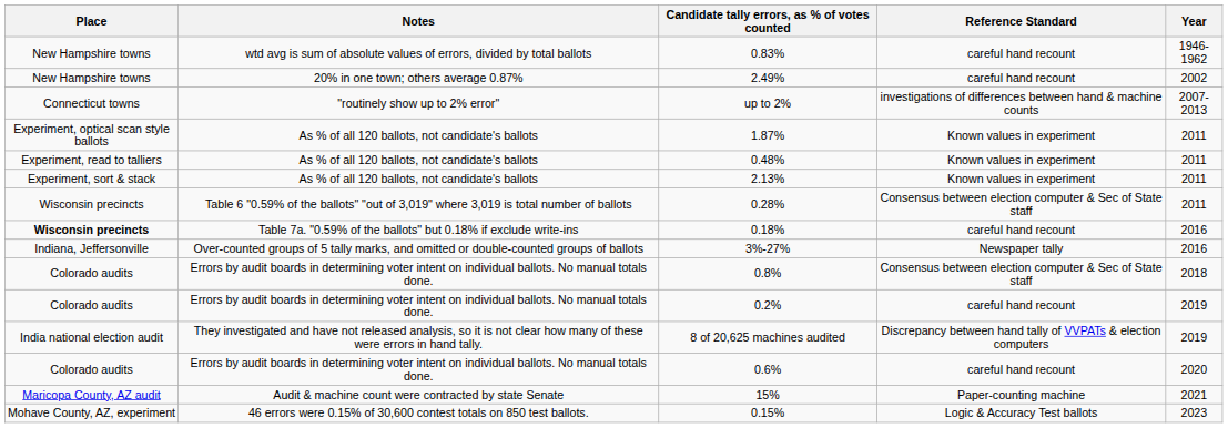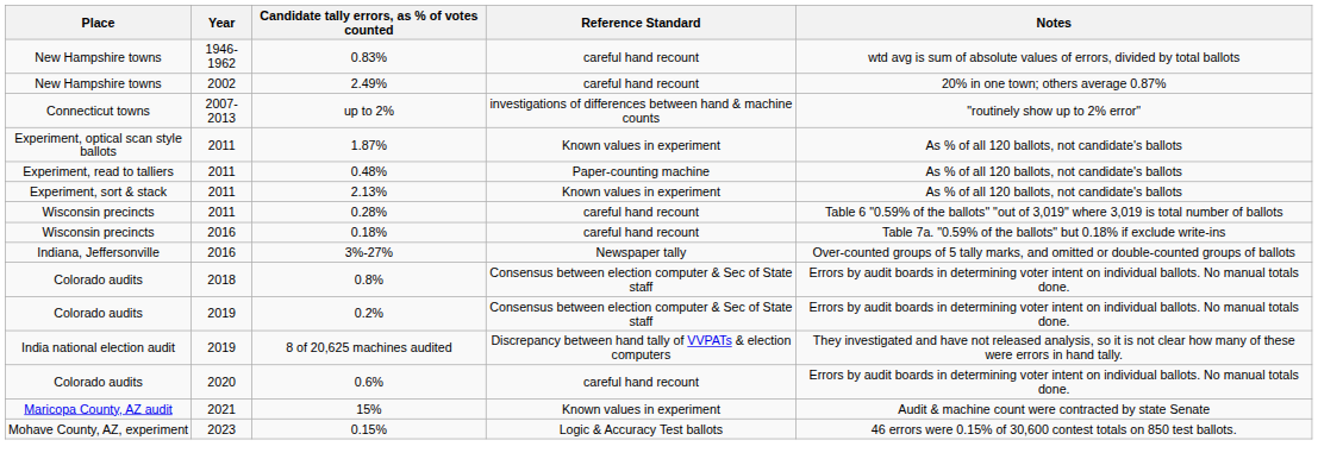 <table class="wikitable sortable" style="font-size: 95%; text-align: center; ">
 <tr>
 <th>Place</th>
-<th>Notes</th>
+<th>Year</th>
 <th>Candidate tally errors, as % of votes counted</th>
 <th>Reference Standard</th>
-<th>Year</th>
+<th>Notes</th>
 </tr>
 <tr>
 <td>New Hampshire towns</td>
-<td>wtd avg is sum of absolute values of errors, divided by total ballots</td>
+<td>1946-1962</td>
 <td>0.83%</td>
 <td>careful hand recount</td>
-<td>1946-1962</td>
+<td>wtd avg is sum of absolute values of errors, divided by total ballots</td>
 </tr>
 <tr>
 <td>New Hampshire towns</td>
-<td>20% in one town; others average 0.87%</td>
+<td>2002</td>
 <td>2.49%</td>
 <td>careful hand recount</td>
-<td>2002</td>
+<td>20% in one town; others average 0.87%</td>
 </tr>
 <tr>
 <td>Connecticut towns</td>
-<td>"routinely show up to 2% error"</td>
+<td>2007-2013</td>
 <td>up to 2%</td>
 <td>investigations of differences between hand & machine counts</td>
-<td>2007-2013</td>
+<td>"routinely show up to 2% error"</td>
 </tr>
 <tr>
 <td>Experiment, optical scan style ballots</td>
-<td>As % of all 120 ballots, not candidate's ballots</td>
+<td>2011</td>
 <td>1.87%</td>
 <td>Known values in experiment</td>
-<td>2011</td>
+<td>As % of all 120 ballots, not candidate's ballots</td>
 </tr>
 <tr>
 <td>Experiment, read to talliers</td>
+<td>2011</td>
+<td>0.48%</td>
+<td>Paper-counting machine</td>
 <td>As % of all 120 ballots, not candidate's ballots</td>
-<td>0.48%</td>
-<td>Known values in experiment</td>
-<td>2011</td>
 </tr>
 <tr>
 <td>Experiment, sort & stack</td>
-<td>As % of all 120 ballots, not candidate's ballots</td>
+<td>2011</td>
 <td>2.13%</td>
 <td>Known values in experiment</td>
-<td>2011</td>
+<td>As % of all 120 ballots, not candidate's ballots</td>
 </tr>
 <tr>
 <td>Wisconsin precincts</td>
+<td>2011</td>
+<td>0.28%</td>
+<td>careful hand recount</td>
 <td>Table 6 "0.59% of the ballots" "out of 3,019" where 3,019 is total number of ballots</td>
-<td>0.28%</td>
-<td>Consensus between election computer & Sec of State staff</td>
-<td>2011</td>
 </tr>
 <tr>
-<td><strong>Wisconsin precincts</strong></td>
-<td>Table 7a. "0.59% of the ballots" but 0.18% if exclude write-ins</td>
+<td>Wisconsin precincts</td>
+<td>2016</td>
 <td>0.18%</td>
 <td>careful hand recount</td>
-<td>2016</td>
+<td>Table 7a. "0.59% of the ballots" but 0.18% if exclude write-ins</td>
 </tr>
 <tr>
 <td>Indiana, Jeffersonville</td>
-<td>Over-counted groups of 5 tally marks, and omitted or double-counted groups of ballots</td>
+<td>2016</td>
 <td>3%-27%</td>
 <td>Newspaper tally</td>
-<td>2016</td>
+<td>Over-counted groups of 5 tally marks, and omitted or double-counted groups of ballots</td>
 </tr>
 <tr>
 <td>Colorado audits</td>
-<td>Errors by audit boards in determining voter intent on individual ballots. No manual totals done.</td>
+<td>2018</td>
 <td>0.8%</td>
 <td>Consensus between election computer & Sec of State staff</td>
-<td>2018</td>
+<td>Errors by audit boards in determining voter intent on individual ballots. No manual totals done.</td>
 </tr>
 <tr>
 <td>Colorado audits</td>
+<td>2019</td>
+<td>0.2%</td>
+<td>Consensus between election computer & Sec of State staff</td>
 <td>Errors by audit boards in determining voter intent on individual ballots. No manual totals done.</td>
-<td>0.2%</td>
-<td>careful hand recount</td>
-<td>2019</td>
 </tr>
 <tr>
 <td>India national election audit</td>
-<td>They investigated and have not released analysis, so it is not clear how many of these were errors in hand tally.</td>
+<td>2019</td>
 <td>8 of 20,625 machines audited</td>
 <td>Discrepancy between hand tally of <a href='#'>VVPATs</a> & election computers</td>
-<td>2019</td>
+<td>They investigated and have not released analysis, so it is not clear how many of these were errors in hand tally.</td>
 </tr>
 <tr>
 <td>Colorado audits</td>
-<td>Errors by audit boards in determining voter intent on individual ballots. No manual totals done.</td>
+<td>2020</td>
 <td>0.6%</td>
 <td>careful hand recount</td>
-<td>2020</td>
+<td>Errors by audit boards in determining voter intent on individual ballots. No manual totals done.</td>
 </tr>
 <tr>
 <td><a href='#'>Maricopa County, AZ audit</a></td>
+<td>2021</td>
+<td>15%</td>
+<td>Known values in experiment</td>
 <td>Audit & machine count were contracted by state Senate</td>
-<td>15%</td>
-<td>Paper-counting machine</td>
-<td>2021</td>
 </tr>
 <tr>
 <td>Mohave County, AZ, experiment</td>
-<td>46 errors were 0.15% of 30,600 contest totals on 850 test ballots.</td>
+<td>2023</td>
 <td>0.15%</td>
 <td>Logic & Accuracy Test ballots</td>
-<td>2023</td>
+<td>46 errors were 0.15% of 30,600 contest totals on 850 test ballots.</td>
 </tr>
 </table>
